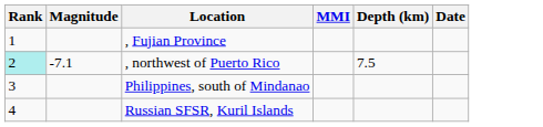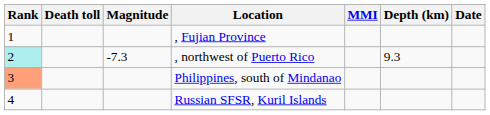 <table class="sortable wikitable" style="font-size:100%;">
 <tr>
 <th>Rank</th>
+<th>Death toll</th>
 <th>Magnitude</th>
 <th>Location</th>
 <th><a href='#'>MMI</a></th>
 <th>Depth (km)</th>
 <th>Date</th>
 </tr>
 <tr>
 <td>1</td>
 <td></td>
+<td></td>
 <td>, <a href='#'>Fujian Province</a></td>
 <td></td>
 <td></td>
 <td></td>
 </tr>
 <tr>
 <td style="background: paleturquoise;">2</td>
-<td>-7.1</td>
+<td></td>
+<td>-7.3</td>
 <td>, northwest of <a href='#'>Puerto Rico</a></td>
 <td></td>
-<td>7.5</td>
+<td>9.3</td>
 <td></td>
 </tr>
 <tr>
-<td>3</td>
+<td style="background: lightsalmon;">3</td>
+<td></td>
 <td></td>
 <td> <a href='#'>Philippines</a>, south of <a href='#'>Mindanao</a></td>
 <td></td>
 <td></td>
 <td></td>
 </tr>
 <tr>
 <td>4</td>
 <td></td>
+<td></td>
 <td> <a href='#'>Russian SFSR</a>, <a href='#'>Kuril Islands</a></td>
 <td></td>
 <td></td>
 <td></td>
 </tr>
 </table>
